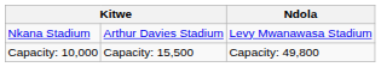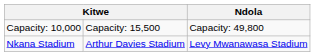 <table class="wikitable">
 <tr>
 <th colspan=2>Kitwe</th>
 <th>Ndola</th>
 </tr>
 <tr>
+<td>Capacity: 10,000</td>
+<td>Capacity: 15,500</td>
+<td>Capacity: 49,800</td>
+</tr>
+<tr>
 <td><a href='#'>Nkana Stadium</a></td>
 <td><a href='#'>Arthur Davies Stadium</a></td>
 <td><a href='#'>Levy Mwanawasa Stadium</a></td>
 </tr>
-<tr>
-<td>Capacity: 10,000</td>
-<td>Capacity: 15,500</td>
-<td>Capacity: 49,800</td>
-</tr>
 </table>
